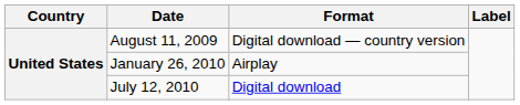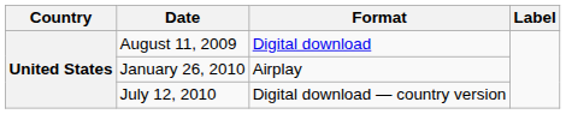 <table class="wikitable plainrowheaders">
 <tr>
 <th scope="col">Country</th>
 <th scope="col">Date</th>
 <th scope="col">Format</th>
 <th scope="col">Label</th>
 </tr>
 <tr>
 <th scope="row" rowspan="3">United States</th>
 <td>August 11, 2009</td>
-<td>Digital download — country version</td>
+<td><a href='#'>Digital download</a></td>
 <td rowspan="3"></td>
 </tr>
 <tr>
 <td>January 26, 2010</td>
 <td>Airplay</td>
 </tr>
 <tr>
 <td>July 12, 2010</td>
-<td><a href='#'>Digital download</a></td>
+<td>Digital download — country version</td>
 </tr>
 </table>
